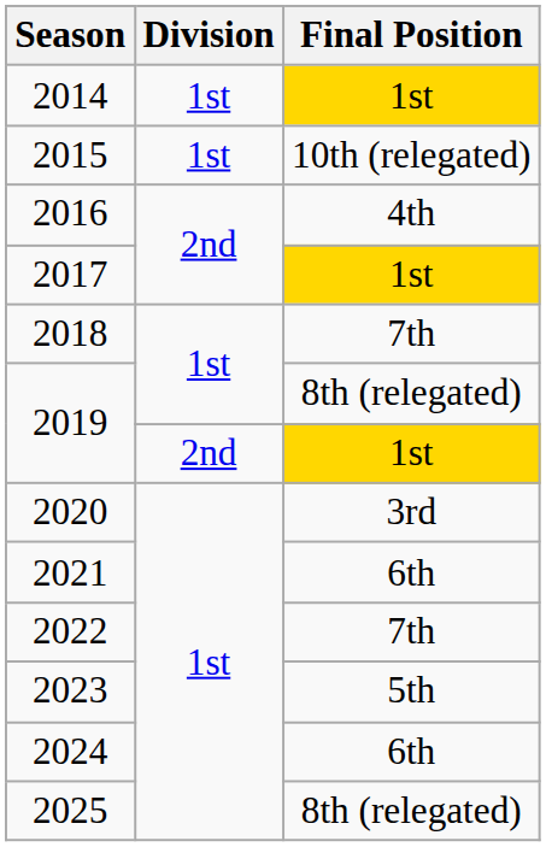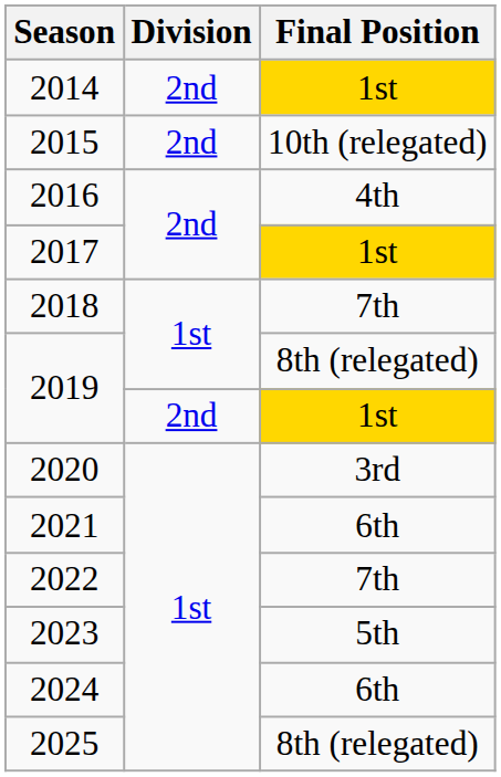 <table class="wikitable sortable">
 <tr>
 <th>Season</th>
 <th>Division</th>
 <th>Final Position</th>
 </tr>
 <tr>
 <td align=center>2014</td>
-<td align=center><a href='#'>1st</a></td>
+<td align=center><a href='#'>2nd</a></td>
 <td align=center style="background:gold;">1st</td>
 </tr>
 <tr>
 <td align=center>2015</td>
-<td align=center><a href='#'>1st</a></td>
+<td align=center><a href='#'>2nd</a></td>
 <td align=center>10th (relegated)</td>
 </tr>
 <tr>
 <td align=center>2016</td>
 <td align=center rowspan=2><a href='#'>2nd</a></td>
 <td align=center>4th</td>
 </tr>
 <tr>
 <td align=center>2017</td>
 <td align=center style="background:gold;">1st</td>
 </tr>
 <tr>
 <td align=center>2018</td>
 <td align=center rowspan=2><a href='#'>1st</a></td>
 <td align=center>7th</td>
 </tr>
 <tr>
 <td align=center rowspan=2>2019</td>
 <td align=center>8th (relegated)</td>
 </tr>
 <tr>
 <td align=center><a href='#'>2nd</a></td>
 <td align=center style="background:gold;">1st</td>
 </tr>
 <tr>
 <td align=center>2020</td>
 <td align=center rowspan=6><a href='#'>1st</a></td>
 <td align=center>3rd</td>
 </tr>
 <tr>
 <td align=center>2021</td>
 <td align=center>6th</td>
 </tr>
 <tr>
 <td align=center>2022</td>
 <td align=center>7th</td>
 </tr>
 <tr>
 <td align=center>2023</td>
 <td align=center>5th</td>
 </tr>
 <tr>
 <td align=center>2024</td>
 <td align=center>6th</td>
 </tr>
 <tr>
 <td align=center>2025</td>
 <td align=center>8th (relegated)</td>
 </tr>
 </table>
